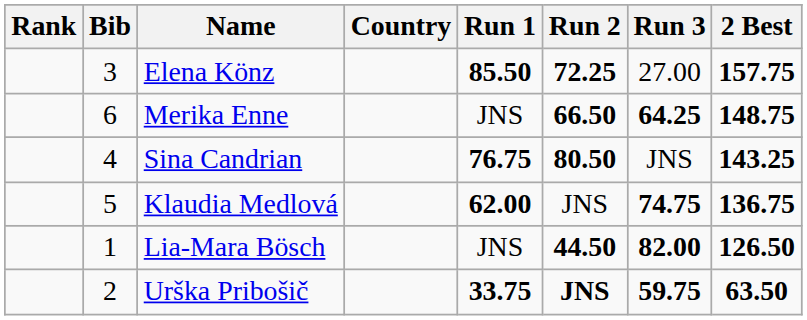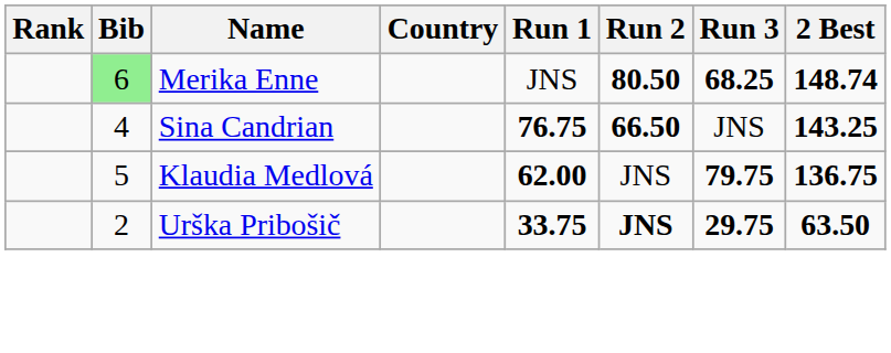 <table class="wikitable sortable" style="text-align:center">
 <tr>
 <th>Rank</th>
 <th>Bib</th>
 <th>Name</th>
 <th>Country</th>
 <th>Run 1</th>
 <th>Run 2</th>
 <th>Run 3</th>
 <th>2 Best</th>
 </tr>
 <tr>
 <td></td>
-<td>3</td>
-<td align=left><a href='#'>Elena Könz</a></td>
-<td align=left></td>
-<td><strong>85.50</strong></td>
-<td><strong>72.25</strong></td>
-<td>27.00</td>
-<td><strong>157.75</strong></td>
-</tr>
-<tr>
-<td></td>
-<td>6</td>
+<td style="background: lightgreen;">6</td>
 <td align=left><a href='#'>Merika Enne</a></td>
 <td align=left></td>
 <td>JNS</td>
-<td><strong>66.50</strong></td>
-<td><strong>64.25</strong></td>
-<td><strong>148.75</strong></td>
+<td><strong>80.50</strong></td>
+<td><strong>68.25</strong></td>
+<td><strong>148.74</strong></td>
 </tr>
 <tr>
 <td></td>
 <td>4</td>
 <td align=left><a href='#'>Sina Candrian</a></td>
 <td align=left></td>
 <td><strong>76.75</strong></td>
-<td><strong>80.50</strong></td>
+<td><strong>66.50</strong></td>
 <td>JNS</td>
 <td><strong>143.25</strong></td>
 </tr>
 <tr>
 <td></td>
 <td>5</td>
 <td align=left><a href='#'>Klaudia Medlová</a></td>
 <td align=left></td>
 <td><strong>62.00</strong></td>
 <td>JNS</td>
-<td><strong>74.75</strong></td>
+<td><strong>79.75</strong></td>
 <td><strong>136.75</strong></td>
-</tr>
-<tr>
-<td></td>
-<td>1</td>
-<td align=left><a href='#'>Lia-Mara Bösch</a></td>
-<td align=left></td>
-<td>JNS</td>
-<td><strong>44.50</strong></td>
-<td><strong>82.00</strong></td>
-<td><strong>126.50</strong></td>
 </tr>
 <tr>
 <td></td>
 <td>2</td>
 <td align=left><a href='#'>Urška Pribošič</a></td>
 <td align=left></td>
 <td><strong>33.75</strong></td>
 <td><strong>JNS</strong></td>
-<td><strong>59.75</strong></td>
+<td><strong>29.75</strong></td>
 <td><strong>63.50</strong></td>
 </tr>
 </table>
